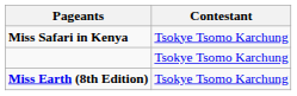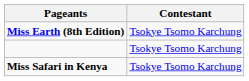 <table class="wikitable">
 <tr>
 <th>Pageants</th>
 <th>Contestant</th>
 </tr>
 <tr>
-<td><strong>Miss Safari in Kenya</strong></td>
+<td><strong><a href='#'>Miss Earth</a> (8th Edition)</strong></td>
 <td><a href='#'>Tsokye Tsomo Karchung</a></td>
 </tr>
 <tr>
 <td><strong></strong></td>
 <td><a href='#'>Tsokye Tsomo Karchung</a></td>
 </tr>
 <tr>
-<td><strong><a href='#'>Miss Earth</a> (8th Edition)</strong></td>
+<td><strong>Miss Safari in Kenya</strong></td>
 <td><a href='#'>Tsokye Tsomo Karchung</a></td>
 </tr>
 </table>
